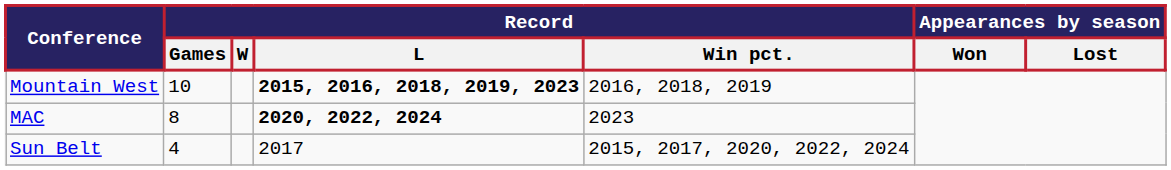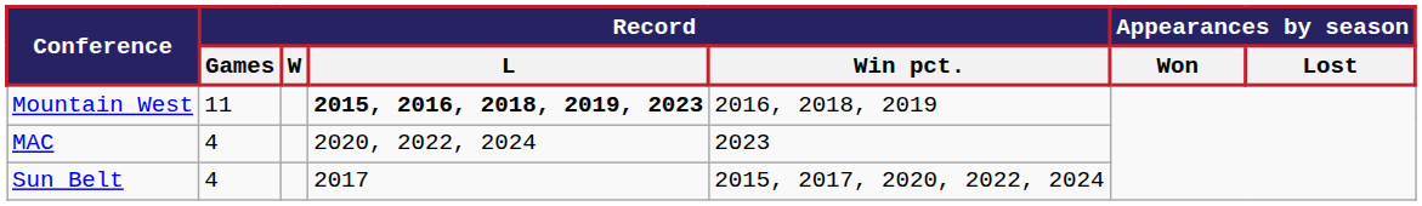 <table class="wikitable sortable">
 <tr>
 <th style="background:#272262; color:#FFFFFF; border: 2px solid #C12030;" rowspan=2>Conference</th>
 <th style="background:#272262; color:#FFFFFF; border: 2px solid #C12030;" colspan=4>Record</th>
 <th style="background:#272262; color:#FFFFFF; border: 2px solid #C12030;" colspan=2>Appearances by season</th>
 </tr>
 <tr>
 <th style="border: 2px solid #C12030;">Games</th>
 <th style="border: 2px solid #C12030;">W</th>
 <th style="border: 2px solid #C12030;">L</th>
 <th style="border: 2px solid #C12030;">Win pct.</th>
 <th style="border: 2px solid #C12030;" class=unsortable>Won</th>
 <th style="border: 2px solid #C12030;" class=unsortable>Lost</th>
 </tr>
 <tr>
 <td><a href='#'>Mountain West</a></td>
-<td>10</td>
+<td>11</td>
 <td></td>
 <td><strong>2015, 2016, 2018, 2019, 2023</strong></td>
 <td>2016, 2018, 2019</td>
 </tr>
 <tr>
 <td><a href='#'>MAC</a></td>
-<td>8</td>
+<td>4</td>
 <td></td>
-<td><strong>2020, 2022, 2024</strong></td>
+<td>2020, 2022, 2024</td>
 <td>2023</td>
 </tr>
 <tr>
 <td><a href='#'>Sun Belt</a></td>
 <td>4</td>
 <td></td>
 <td>2017</td>
 <td>2015, 2017, 2020, 2022, 2024</td>
 </tr>
 </table>
